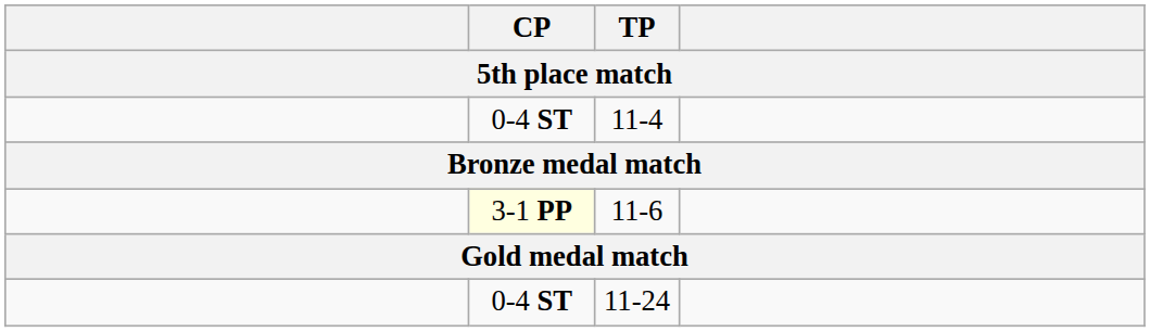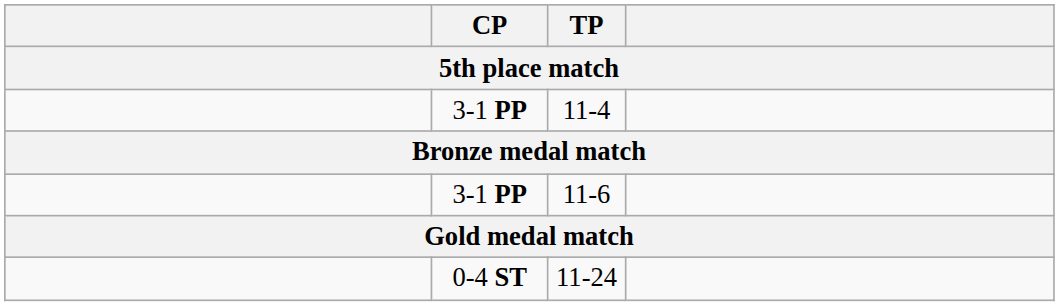 <table class="wikitable" style="text-align: center;" |>
 <tr>
 <th width="250"></th>
 <th width="62">CP</th>
 <th width="40">TP</th>
 <th width="250"></th>
 </tr>
 <tr>
 <th colspan="5">5th place match</th>
 </tr>
 <tr>
 <td style="text-align:left;"><strong></strong></td>
-<td>0-4 <strong>ST</strong></td>
+<td>3-1 <strong>PP</strong></td>
 <td>11-4</td>
 <td style="text-align:left;"></td>
 </tr>
 <tr>
 <th colspan="5">Bronze medal match</th>
 </tr>
 <tr>
 <td style="text-align:left;"><strong></strong></td>
-<td style="background: lightyellow;">3-1 <strong>PP</strong></td>
+<td>3-1 <strong>PP</strong></td>
 <td>11-6</td>
 <td style="text-align:left;"></td>
 </tr>
 <tr>
 <th colspan="5">Gold medal match</th>
 </tr>
 <tr>
 <td style="text-align:left;"></td>
 <td>0-4 <strong>ST</strong></td>
 <td>11-24</td>
 <td style="text-align:left;"><strong></strong></td>
 </tr>
 </table>
